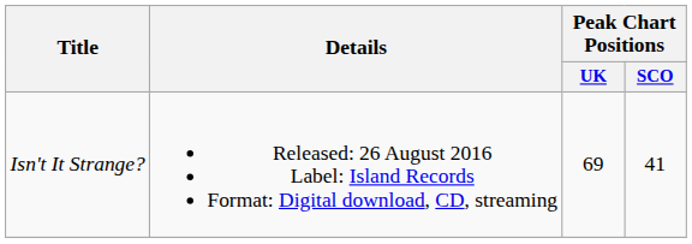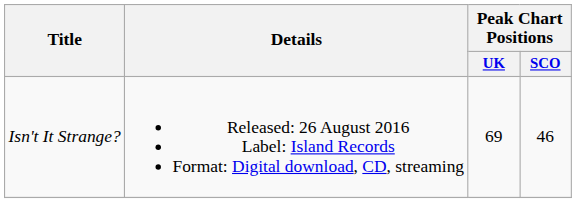 <table class="wikitable plainrowheaders" style="text-align:center;">
 <tr>
 <th scope="col" rowspan="2">Title</th>
 <th scope="col" rowspan="2">Details</th>
 <th scope="col" colspan="2">Peak Chart Positions</th>
 </tr>
 <tr>
 <th scope="col" style="width:3em;font-size:85%;"><a href='#'>UK</a><br></th>
 <th scope="col" style="width:3em;font-size:85%;"><a href='#'>SCO</a><br></th>
 </tr>
 <tr>
 <td><em>Isn't It Strange?</em></td>
 <td><br><ul><li>Released: 26 August 2016</li><li>Label: <a href='#'>Island Records</a></li><li>Format: <a href='#'>Digital download</a>, <a href='#'>CD</a>, streaming</li></ul></td>
 <td>69<br></td>
-<td>41</td>
+<td>46</td>
 </tr>
 <tr>
 </tr>
 </table>
